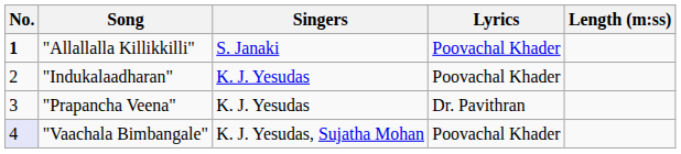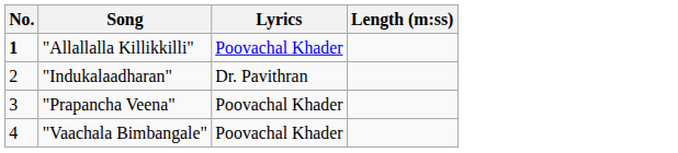 <table class="wikitable" style="font-size:95%;">
 <tr>
 <th>No.</th>
 <th>Song</th>
-<th>Singers</th>
 <th>Lyrics</th>
 <th>Length (m:ss)</th>
 </tr>
 <tr>
 <td><strong>1</strong></td>
 <td>"Allallalla Killikkilli"</td>
-<td><a href='#'>S. Janaki</a></td>
 <td><a href='#'>Poovachal Khader</a></td>
 <td></td>
 </tr>
 <tr>
 <td>2</td>
 <td>"Indukalaadharan"</td>
-<td><a href='#'>K. J. Yesudas</a></td>
-<td>Poovachal Khader</td>
+<td>Dr. Pavithran</td>
 <td></td>
 </tr>
 <tr>
 <td>3</td>
 <td>"Prapancha Veena"</td>
-<td>K. J. Yesudas</td>
-<td>Dr. Pavithran</td>
+<td>Poovachal Khader</td>
 <td></td>
 </tr>
 <tr>
-<td style="background: lavender;">4</td>
+<td>4</td>
 <td>"Vaachala Bimbangale"</td>
-<td>K. J. Yesudas, <a href='#'>Sujatha Mohan</a></td>
 <td>Poovachal Khader</td>
 <td></td>
 </tr>
 </table>
